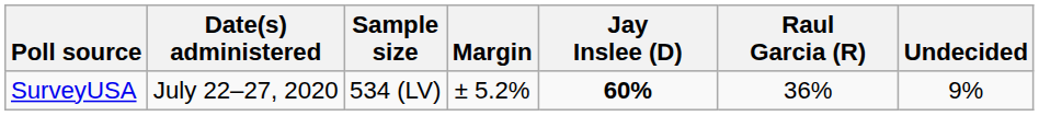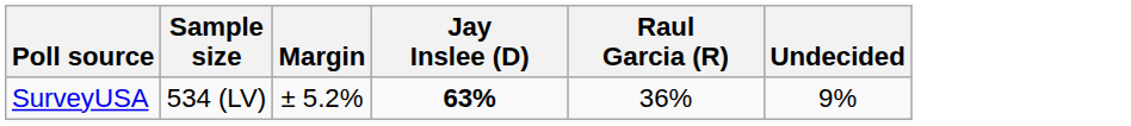 <table class="wikitable" style="font-size:90%;text-align:center;">
 <tr valign=bottom>
 <th>Poll source</th>
-<th>Date(s)<br>administered</th>
 <th>Sample<br>size</th>
 <th>Margin<br></th>
 <th style="width:100px;">Jay<br>Inslee (D)</th>
 <th style="width:100px;">Raul<br>Garcia (R)</th>
 <th>Undecided</th>
 </tr>
 <tr>
 <td style="text-align:left;"><a href='#'>SurveyUSA</a></td>
-<td>July 22–27, 2020</td>
 <td>534 (LV)</td>
 <td>± 5.2%</td>
-<td><strong>60%</strong></td>
+<td><strong>63%</strong></td>
 <td>36%</td>
 <td>9%</td>
 </tr>
 </table>
